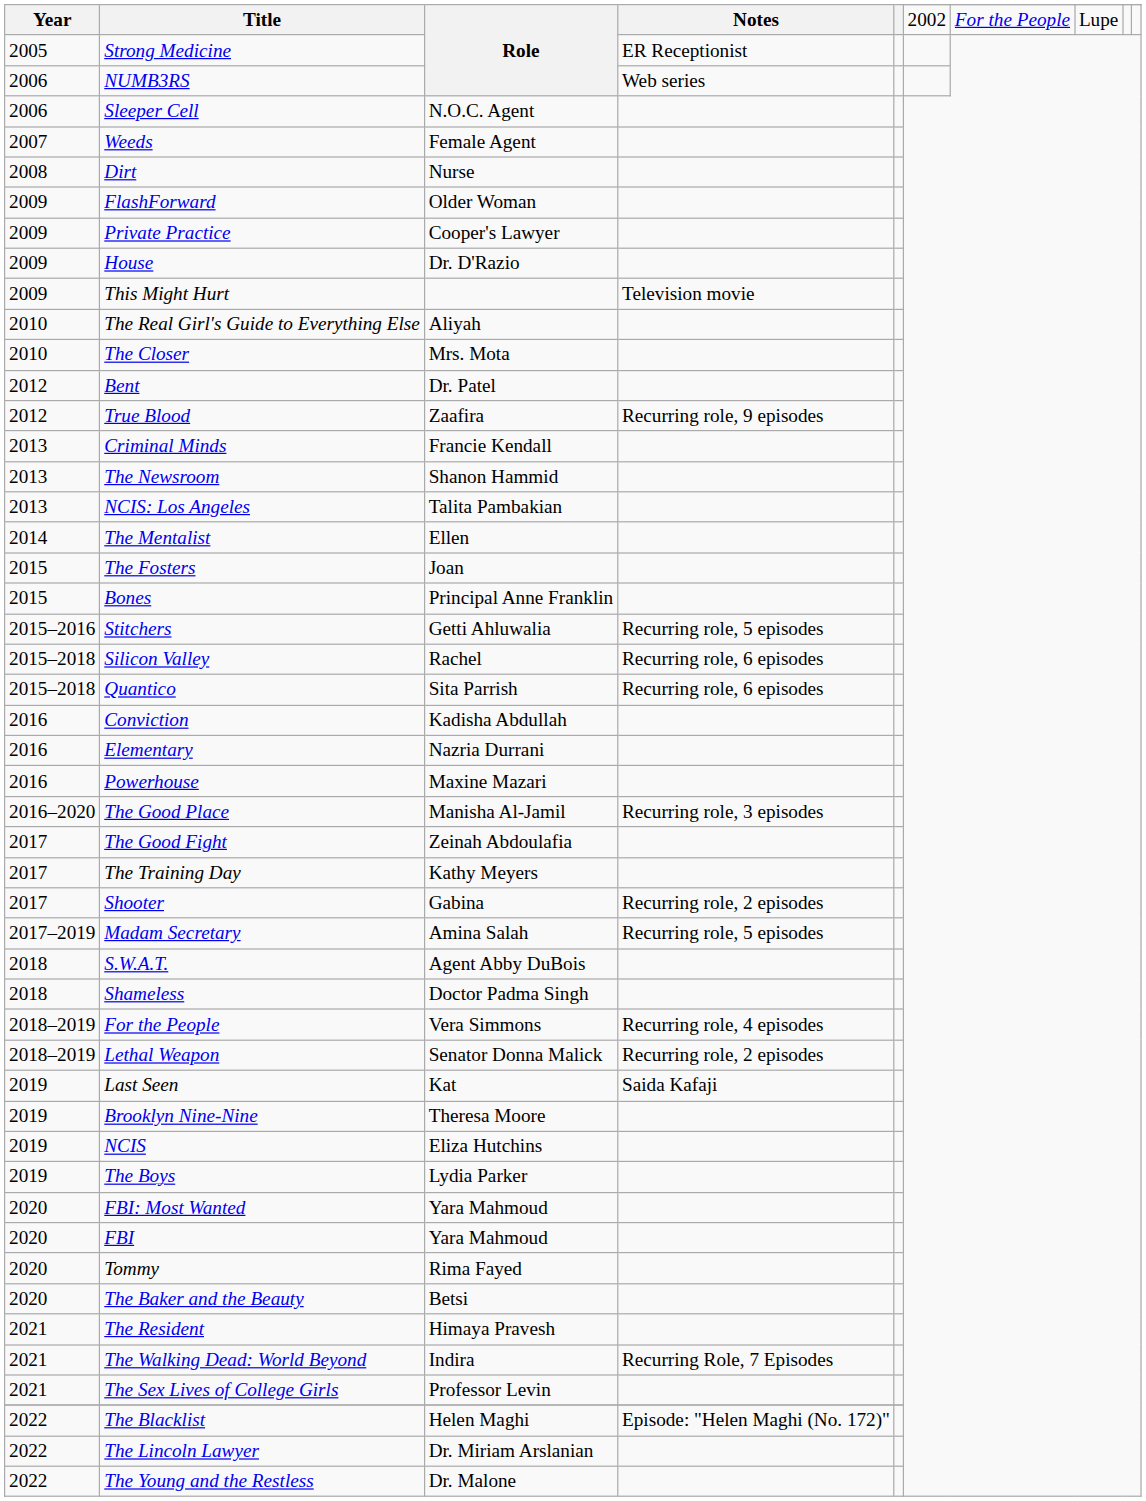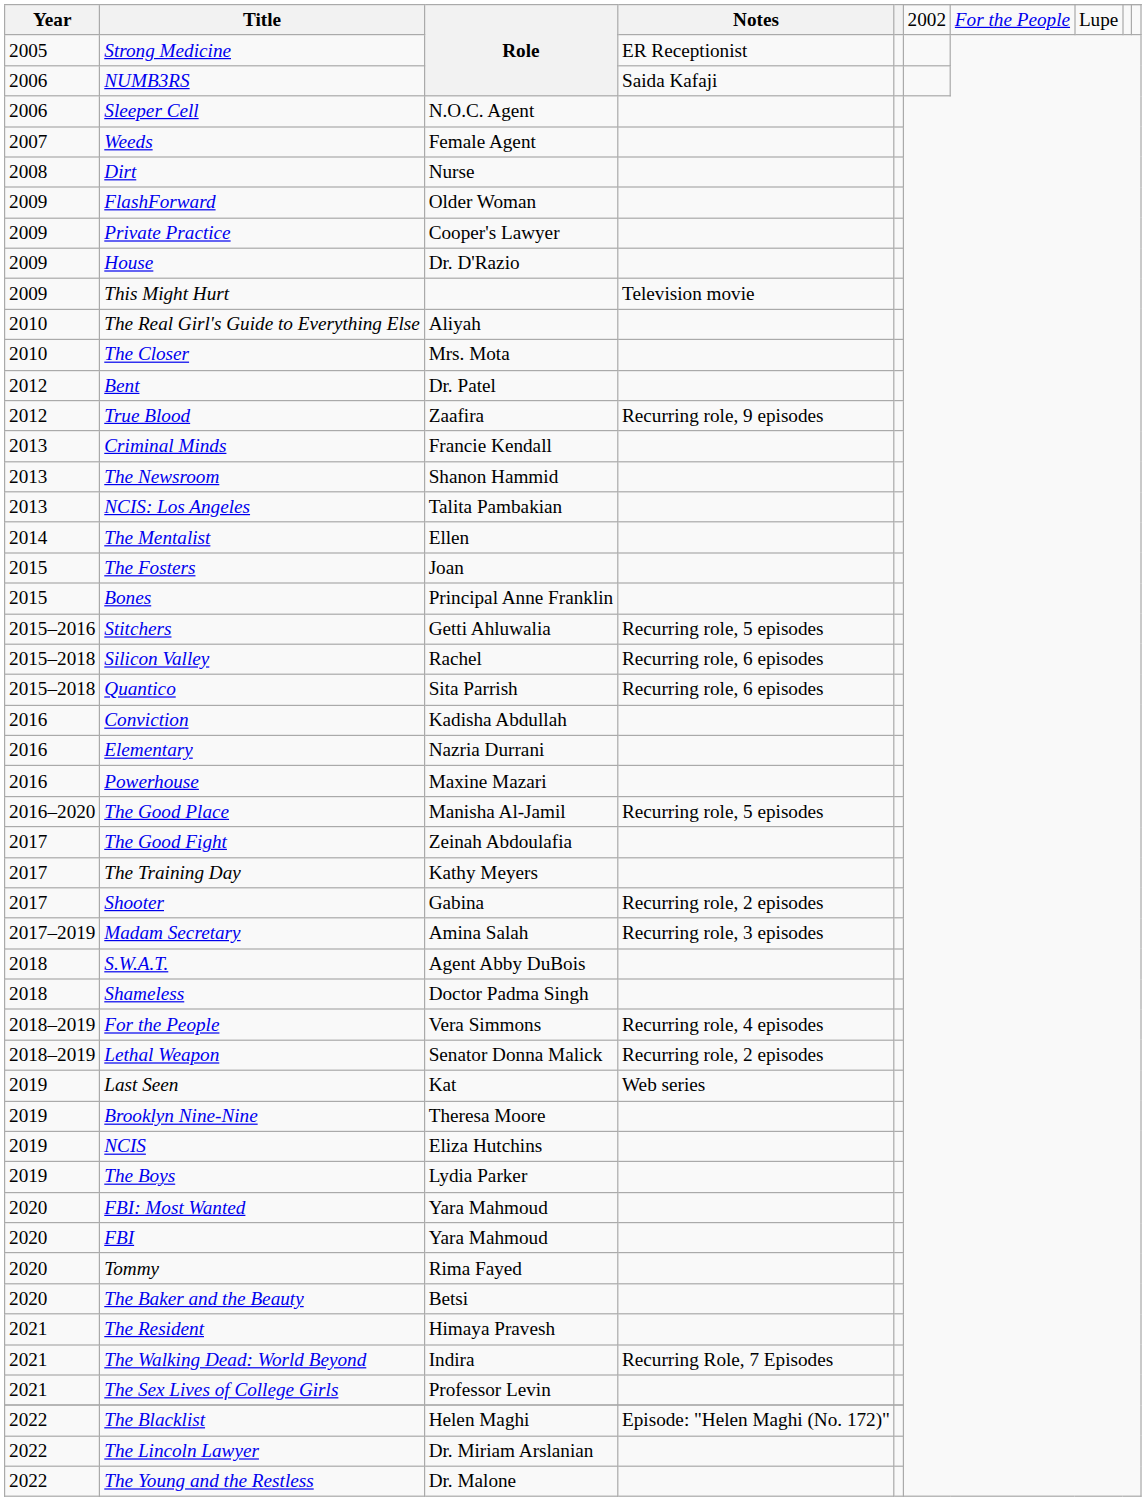 <table class="wikitable sortable plainrowheaders">
 <tr>
 <th rowspan="2">Year</th>
 <th rowspan="2">Title</th>
 <th rowspan="4" class="unsortable">Role</th>
 <th rowspan="2" class="unsortable">Notes</th>
 <th rowspan="2" class="unsortable"></th>
 </tr>
 <tr>
 <td>2002</td>
 <td><em><a href='#'>For the People</a></em></td>
 <td>Lupe</td>
 <td></td>
 <td></td>
 </tr>
 <tr>
 <td>2005</td>
 <td><em><a href='#'>Strong Medicine</a></em></td>
 <td>ER Receptionist</td>
 <td></td>
 <td></td>
 </tr>
 <tr>
 <td>2006</td>
 <td><em><a href='#'>NUMB3RS</a></em></td>
-<td>Web series</td>
+<td>Saida Kafaji</td>
 <td></td>
 <td></td>
 </tr>
 <tr>
 <td>2006</td>
 <td><em><a href='#'>Sleeper Cell</a></em></td>
 <td>N.O.C. Agent</td>
 <td></td>
 <td></td>
 </tr>
 <tr>
 <td>2007</td>
 <td><em><a href='#'>Weeds</a></em></td>
 <td>Female Agent</td>
 <td></td>
 <td></td>
 </tr>
 <tr>
 <td>2008</td>
 <td><em><a href='#'>Dirt</a></em></td>
 <td>Nurse</td>
 <td></td>
 <td></td>
 </tr>
 <tr>
 <td>2009</td>
 <td><em><a href='#'>FlashForward</a></em></td>
 <td>Older Woman</td>
 <td></td>
 <td></td>
 </tr>
 <tr>
 <td>2009</td>
 <td><em><a href='#'>Private Practice</a></em></td>
 <td>Cooper's Lawyer</td>
 <td></td>
 <td></td>
 </tr>
 <tr>
 <td>2009</td>
 <td><em><a href='#'>House</a></em></td>
 <td>Dr. D'Razio</td>
 <td></td>
 <td></td>
 </tr>
 <tr>
 <td>2009</td>
 <td><em>This Might Hurt</em></td>
 <td></td>
 <td>Television movie</td>
 <td></td>
 </tr>
 <tr>
 <td>2010</td>
 <td><em>The Real Girl's Guide to Everything Else</em></td>
 <td>Aliyah</td>
 <td></td>
 <td></td>
 </tr>
 <tr>
 <td>2010</td>
 <td><em><a href='#'>The Closer</a></em></td>
 <td>Mrs. Mota</td>
 <td></td>
 <td></td>
 </tr>
 <tr>
 <td>2012</td>
 <td><em><a href='#'>Bent</a></em></td>
 <td>Dr. Patel</td>
 <td></td>
 <td></td>
 </tr>
 <tr>
 <td>2012</td>
 <td><em><a href='#'>True Blood</a></em></td>
 <td>Zaafira</td>
 <td>Recurring role, 9 episodes</td>
 <td></td>
 </tr>
 <tr>
 <td>2013</td>
 <td><em><a href='#'>Criminal Minds</a></em></td>
 <td>Francie Kendall</td>
 <td></td>
 <td></td>
 </tr>
 <tr>
 <td>2013</td>
 <td><em><a href='#'>The Newsroom</a></em></td>
 <td>Shanon Hammid</td>
 <td></td>
 <td></td>
 </tr>
 <tr>
 <td>2013</td>
 <td><em><a href='#'>NCIS: Los Angeles</a></em></td>
 <td>Talita Pambakian</td>
 <td></td>
 <td></td>
 </tr>
 <tr>
 <td>2014</td>
 <td><em><a href='#'>The Mentalist</a></em></td>
 <td>Ellen</td>
 <td></td>
 <td></td>
 </tr>
 <tr>
 <td>2015</td>
 <td><em><a href='#'>The Fosters</a></em></td>
 <td>Joan</td>
 <td></td>
 <td></td>
 </tr>
 <tr>
 <td>2015</td>
 <td><em><a href='#'>Bones</a></em></td>
 <td>Principal Anne Franklin</td>
 <td></td>
 <td></td>
 </tr>
 <tr>
 <td>2015–2016</td>
 <td><em><a href='#'>Stitchers</a></em></td>
 <td>Getti Ahluwalia</td>
 <td>Recurring role, 5 episodes</td>
 <td></td>
 </tr>
 <tr>
 <td>2015–2018</td>
 <td><em><a href='#'>Silicon Valley</a></em></td>
 <td>Rachel</td>
 <td>Recurring role, 6 episodes</td>
 <td></td>
 </tr>
 <tr>
 <td>2015–2018</td>
 <td><em><a href='#'>Quantico</a></em></td>
 <td>Sita Parrish</td>
 <td>Recurring role, 6 episodes</td>
 <td></td>
 </tr>
 <tr>
 <td>2016</td>
 <td><em><a href='#'>Conviction</a></em></td>
 <td>Kadisha Abdullah</td>
 <td></td>
 <td></td>
 </tr>
 <tr>
 <td>2016</td>
 <td><em><a href='#'>Elementary</a></em></td>
 <td>Nazria Durrani</td>
 <td></td>
 <td></td>
 </tr>
 <tr>
 <td>2016</td>
 <td><em><a href='#'>Powerhouse</a></em></td>
 <td>Maxine Mazari</td>
 <td></td>
 <td></td>
 </tr>
 <tr>
 <td>2016–2020</td>
 <td><em><a href='#'>The Good Place</a></em></td>
 <td>Manisha Al-Jamil</td>
-<td>Recurring role, 3 episodes</td>
+<td>Recurring role, 5 episodes</td>
 <td></td>
 </tr>
 <tr>
 <td>2017</td>
 <td><em><a href='#'>The Good Fight</a></em></td>
 <td>Zeinah Abdoulafia</td>
 <td></td>
 <td></td>
 </tr>
 <tr>
 <td>2017</td>
 <td><em>The Training Day</em></td>
 <td>Kathy Meyers</td>
 <td></td>
 <td></td>
 </tr>
 <tr>
 <td>2017</td>
 <td><em><a href='#'>Shooter</a></em></td>
 <td>Gabina</td>
 <td>Recurring role, 2 episodes</td>
 <td></td>
 </tr>
 <tr>
 <td>2017–2019</td>
 <td><em><a href='#'>Madam Secretary</a></em></td>
 <td>Amina Salah</td>
-<td>Recurring role, 5 episodes</td>
+<td>Recurring role, 3 episodes</td>
 <td></td>
 </tr>
 <tr>
 <td>2018</td>
 <td><em><a href='#'>S.W.A.T.</a></em></td>
 <td>Agent Abby DuBois</td>
 <td></td>
 <td></td>
 </tr>
 <tr>
 <td>2018</td>
 <td><em><a href='#'>Shameless</a></em></td>
 <td>Doctor Padma Singh</td>
 <td></td>
 <td></td>
 </tr>
 <tr>
 <td>2018–2019</td>
 <td><em><a href='#'>For the People</a></em></td>
 <td>Vera Simmons</td>
 <td>Recurring role, 4 episodes</td>
 <td></td>
 </tr>
 <tr>
 <td>2018–2019</td>
 <td><em><a href='#'>Lethal Weapon</a></em></td>
 <td>Senator Donna Malick</td>
 <td>Recurring role, 2 episodes</td>
 <td></td>
 </tr>
 <tr>
 <td>2019</td>
 <td><em>Last Seen</em></td>
 <td>Kat</td>
-<td>Saida Kafaji</td>
+<td>Web series</td>
 <td></td>
 </tr>
 <tr>
 <td>2019</td>
 <td><em><a href='#'>Brooklyn Nine-Nine</a></em></td>
 <td>Theresa Moore</td>
 <td></td>
 <td></td>
 </tr>
 <tr>
 <td>2019</td>
 <td><em><a href='#'>NCIS</a></em></td>
 <td>Eliza Hutchins</td>
 <td></td>
 <td></td>
 </tr>
 <tr>
 <td>2019</td>
 <td><em><a href='#'>The Boys</a></em></td>
 <td>Lydia Parker</td>
 <td></td>
 <td></td>
 </tr>
 <tr>
 <td>2020</td>
 <td><em><a href='#'>FBI: Most Wanted</a></em></td>
 <td>Yara Mahmoud</td>
 <td></td>
 <td></td>
 </tr>
 <tr>
 <td>2020</td>
 <td><em><a href='#'>FBI</a></em></td>
 <td>Yara Mahmoud</td>
 <td></td>
 <td></td>
 </tr>
 <tr>
 <td>2020</td>
 <td><em>Tommy</em></td>
 <td>Rima Fayed</td>
 <td></td>
 <td></td>
 </tr>
 <tr>
 <td>2020</td>
 <td><em><a href='#'>The Baker and the Beauty</a></em></td>
 <td>Betsi</td>
 <td></td>
 <td></td>
 </tr>
 <tr>
 <td>2021</td>
 <td><em><a href='#'>The Resident</a></em></td>
 <td>Himaya Pravesh</td>
 <td></td>
 <td></td>
 </tr>
 <tr>
 <td>2021</td>
 <td><em><a href='#'>The Walking Dead: World Beyond</a></em></td>
 <td>Indira</td>
 <td>Recurring Role, 7 Episodes</td>
 <td></td>
 </tr>
 <tr>
 <td>2021</td>
 <td><em><a href='#'>The Sex Lives of College Girls</a></em></td>
 <td>Professor Levin</td>
 <td></td>
 <td></td>
 </tr>
 <tr>
 </tr>
 <tr>
 <td>2022</td>
 <td><em><a href='#'>The Blacklist</a></em></td>
 <td>Helen Maghi</td>
 <td>Episode: "Helen Maghi (No. 172)"</td>
 <td></td>
 </tr>
 <tr>
 <td>2022</td>
 <td><em><a href='#'>The Lincoln Lawyer</a></em></td>
 <td>Dr. Miriam Arslanian</td>
 <td></td>
 <td></td>
 </tr>
 <tr>
 <td>2022</td>
 <td><em><a href='#'>The Young and the Restless</a></em></td>
 <td>Dr. Malone</td>
 <td></td>
 <td></td>
 </tr>
 </table>
